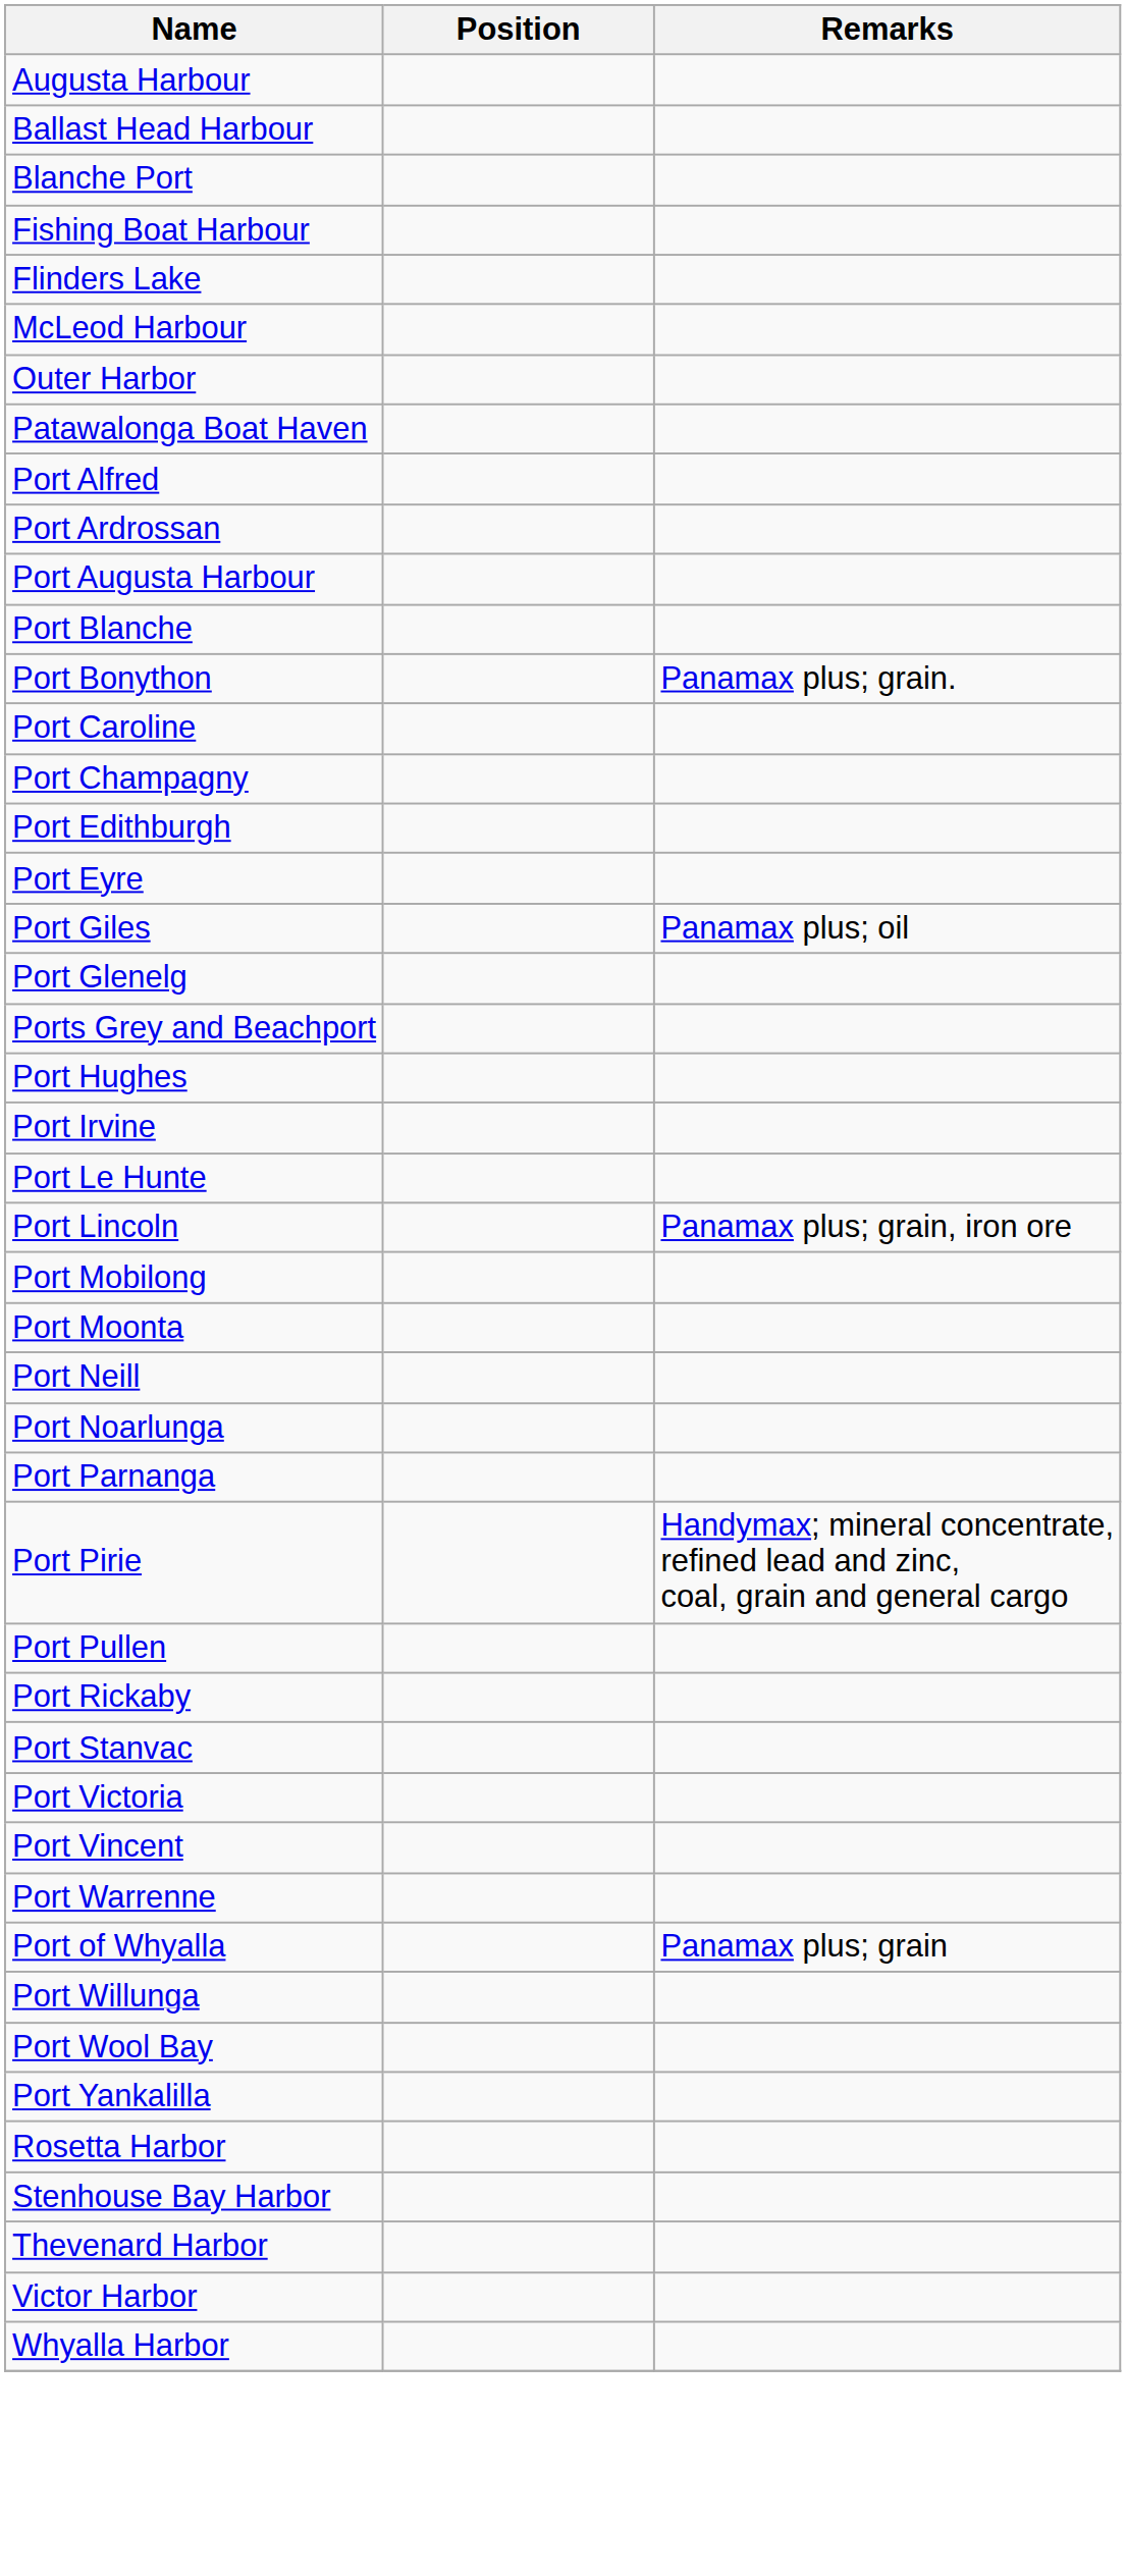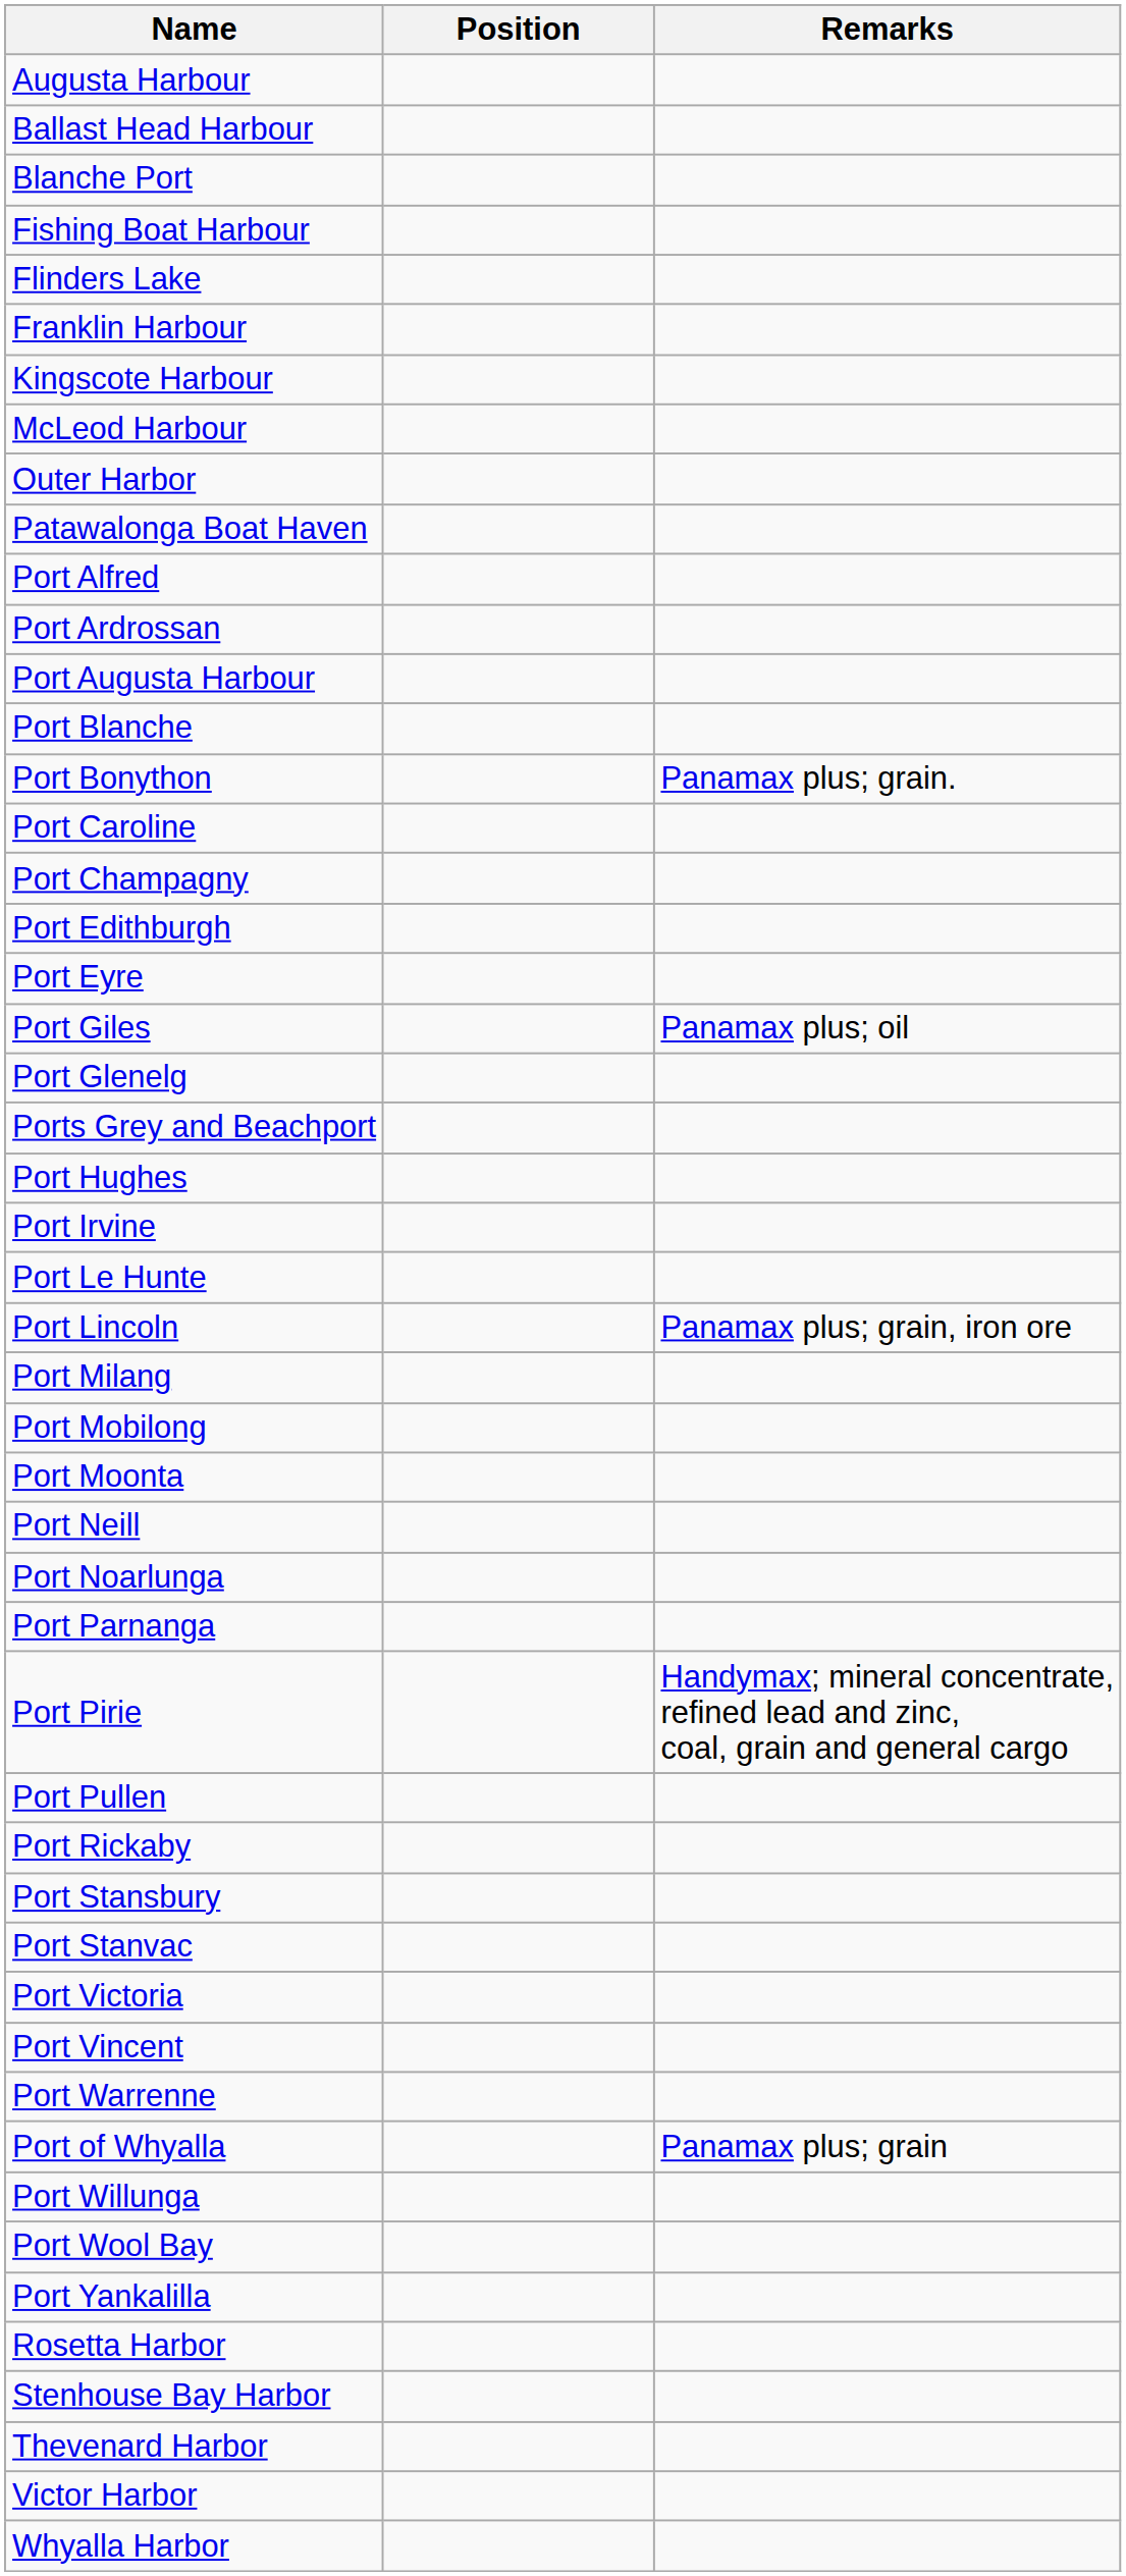 <table class="wikitable">
 <tr>
 <th scope="col" style="min-width: 150px;">Name</th>
 <th scope="col" style="min-width: 130px;">Position</th>
 <th scope="col" style="min-width: 100px;">Remarks</th>
 </tr>
 <tr>
 <td><a href='#'>Augusta Harbour</a></td>
 <td></td>
 <td></td>
 </tr>
 <tr>
 <td><a href='#'>Ballast Head Harbour</a></td>
 <td></td>
 <td></td>
 </tr>
 <tr>
 <td><a href='#'>Blanche Port</a></td>
 <td></td>
 <td></td>
 </tr>
 <tr>
 <td><a href='#'>Fishing Boat Harbour</a></td>
 <td></td>
 <td></td>
 </tr>
 <tr>
 <td><a href='#'>Flinders Lake</a></td>
+<td></td>
+<td></td>
+</tr>
+<tr>
+<td><a href='#'>Franklin Harbour</a></td>
+<td></td>
+<td></td>
+</tr>
+<tr>
+<td><a href='#'>Kingscote Harbour</a></td>
 <td></td>
 <td></td>
 </tr>
 <tr>
 <td><a href='#'>McLeod Harbour</a></td>
 <td></td>
 <td></td>
 </tr>
 <tr>
 <td><a href='#'>Outer Harbor</a></td>
 <td></td>
 <td></td>
 </tr>
 <tr>
 <td><a href='#'>Patawalonga Boat Haven</a></td>
 <td></td>
 <td></td>
 </tr>
 <tr>
 <td><a href='#'>Port Alfred</a></td>
 <td></td>
 <td></td>
 </tr>
 <tr>
 <td><a href='#'>Port Ardrossan</a></td>
 <td></td>
 <td></td>
 </tr>
 <tr>
 <td><a href='#'>Port Augusta Harbour</a></td>
 <td></td>
 <td></td>
 </tr>
 <tr>
 <td><a href='#'>Port Blanche</a></td>
 <td></td>
 <td></td>
 </tr>
 <tr>
 <td><a href='#'>Port Bonython</a></td>
 <td></td>
 <td><a href='#'>Panamax</a> plus; grain.</td>
 </tr>
 <tr>
 <td><a href='#'>Port Caroline</a></td>
 <td></td>
 <td></td>
 </tr>
 <tr>
 <td><a href='#'>Port Champagny</a></td>
 <td></td>
 <td></td>
 </tr>
 <tr>
 <td><a href='#'>Port Edithburgh</a></td>
 <td></td>
 <td></td>
 </tr>
 <tr>
 <td><a href='#'>Port Eyre</a></td>
 <td></td>
 <td></td>
 </tr>
 <tr>
 <td><a href='#'>Port Giles</a></td>
 <td></td>
 <td><a href='#'>Panamax</a> plus; oil</td>
 </tr>
 <tr>
 <td><a href='#'>Port Glenelg</a></td>
 <td></td>
 <td></td>
 </tr>
 <tr>
 <td><a href='#'>Ports Grey and Beachport</a></td>
 <td></td>
 <td></td>
 </tr>
 <tr>
 <td><a href='#'>Port Hughes</a></td>
 <td></td>
 <td></td>
 </tr>
 <tr>
 <td><a href='#'>Port Irvine</a></td>
 <td></td>
 <td></td>
 </tr>
 <tr>
 <td><a href='#'>Port Le Hunte</a></td>
 <td></td>
 <td></td>
 </tr>
 <tr>
 <td><a href='#'>Port Lincoln</a></td>
 <td></td>
 <td><a href='#'>Panamax</a> plus; grain, iron ore</td>
 </tr>
 <tr>
+<td><a href='#'>Port Milang</a></td>
+<td></td>
+<td></td>
+</tr>
+<tr>
 <td><a href='#'>Port Mobilong</a></td>
 <td></td>
 <td></td>
 </tr>
 <tr>
 <td><a href='#'>Port Moonta</a></td>
 <td></td>
 <td></td>
 </tr>
 <tr>
 <td><a href='#'>Port Neill</a></td>
 <td></td>
 <td></td>
 </tr>
 <tr>
 <td><a href='#'>Port Noarlunga</a></td>
 <td></td>
 <td></td>
 </tr>
 <tr>
 <td><a href='#'>Port Parnanga</a></td>
 <td></td>
 <td></td>
 </tr>
 <tr>
 <td><a href='#'>Port Pirie</a></td>
 <td></td>
 <td><a href='#'>Handymax</a>; mineral concentrate,<br>refined lead and zinc,<br>coal, grain and general cargo</td>
 </tr>
 <tr>
 <td><a href='#'>Port Pullen</a></td>
 <td></td>
 <td></td>
 </tr>
 <tr>
 <td><a href='#'>Port Rickaby</a></td>
+<td></td>
+<td></td>
+</tr>
+<tr>
+<td><a href='#'>Port Stansbury</a></td>
 <td></td>
 <td></td>
 </tr>
 <tr>
 <td><a href='#'>Port Stanvac</a></td>
 <td></td>
 <td></td>
 </tr>
 <tr>
 <td><a href='#'>Port Victoria</a></td>
 <td></td>
 <td></td>
 </tr>
 <tr>
 <td><a href='#'>Port Vincent</a></td>
 <td></td>
 <td></td>
 </tr>
 <tr>
 <td><a href='#'>Port Warrenne</a></td>
 <td></td>
 <td></td>
 </tr>
 <tr>
 <td><a href='#'>Port of Whyalla</a></td>
 <td></td>
 <td><a href='#'>Panamax</a> plus; grain</td>
 </tr>
 <tr>
 <td><a href='#'>Port Willunga</a></td>
 <td></td>
 <td></td>
 </tr>
 <tr>
 <td><a href='#'>Port Wool Bay</a></td>
 <td></td>
 <td></td>
 </tr>
 <tr>
 <td><a href='#'>Port Yankalilla</a></td>
 <td></td>
 <td></td>
 </tr>
 <tr>
 <td><a href='#'>Rosetta Harbor</a></td>
 <td></td>
 <td></td>
 </tr>
 <tr>
 <td><a href='#'>Stenhouse Bay Harbor</a></td>
 <td></td>
 <td></td>
 </tr>
 <tr>
 <td><a href='#'>Thevenard Harbor</a></td>
 <td></td>
 <td></td>
 </tr>
 <tr>
 <td><a href='#'>Victor Harbor</a></td>
 <td></td>
 <td></td>
 </tr>
 <tr>
 <td><a href='#'>Whyalla Harbor</a></td>
 <td></td>
 <td></td>
 </tr>
 <tr>
 </tr>
 </table>
